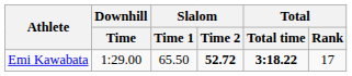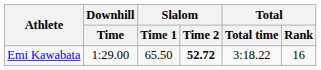 <table class="wikitable" style="font-size:90%">
 <tr>
 <th rowspan="2">Athlete</th>
 <th>Downhill</th>
 <th colspan="2">Slalom</th>
 <th colspan="2">Total</th>
 </tr>
 <tr>
 <th>Time</th>
 <th>Time 1</th>
 <th>Time 2</th>
 <th>Total time</th>
 <th>Rank</th>
 </tr>
 <tr>
 <td><a href='#'>Emi Kawabata</a></td>
 <td align="center">1:29.00</td>
 <td align="center">65.50</td>
 <td align="center"><strong>52.72</strong></td>
-<td align="center"><strong>3:18.22</strong></td>
-<td align="center">17</td>
+<td align="center">3:18.22</td>
+<td align="center">16</td>
 </tr>
 </table>
